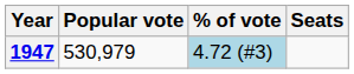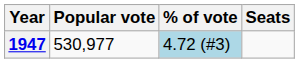 <table class="wikitable">
 <tr>
 <th>Year</th>
 <th>Popular vote</th>
 <th>% of vote</th>
 <th>Seats</th>
 </tr>
 <tr>
 <th><a href='#'>1947</a></th>
-<td>530,979</td>
+<td>530,977</td>
 <td style="background: lightblue;">4.72 (#3)</td>
 <td></td>
 </tr>
 </table>
